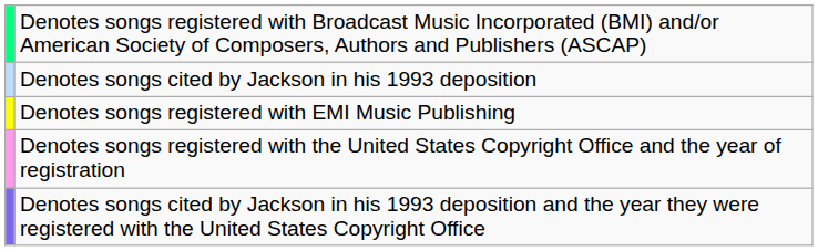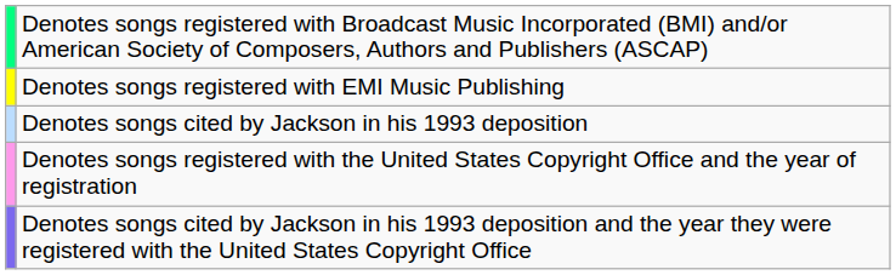 <table class="wikitable">
 <tr>
 <td style="background-color: #00ff7f"></td>
 <td>Denotes songs registered with Broadcast Music Incorporated (BMI) and/or American Society of Composers, Authors and Publishers (ASCAP)</td>
 </tr>
 <tr>
+<td style="background-color: #ffff00"></td>
+<td>Denotes songs registered with EMI Music Publishing</td>
+</tr>
+<tr>
 <td style="background-color: #bbddff"></td>
 <td>Denotes songs cited by Jackson in his 1993 deposition</td>
-</tr>
-<tr>
-<td style="background-color: #ffff00"></td>
-<td>Denotes songs registered with EMI Music Publishing</td>
 </tr>
 <tr>
 <td style="background-color: #ff99eb"></td>
 <td>Denotes songs registered with the United States Copyright Office and the year of registration</td>
 </tr>
 <tr>
 <td style="background-color: #7b68ee"></td>
 <td>Denotes songs cited by Jackson in his 1993 deposition and the year they were registered with the United States Copyright Office</td>
 </tr>
 </table>
